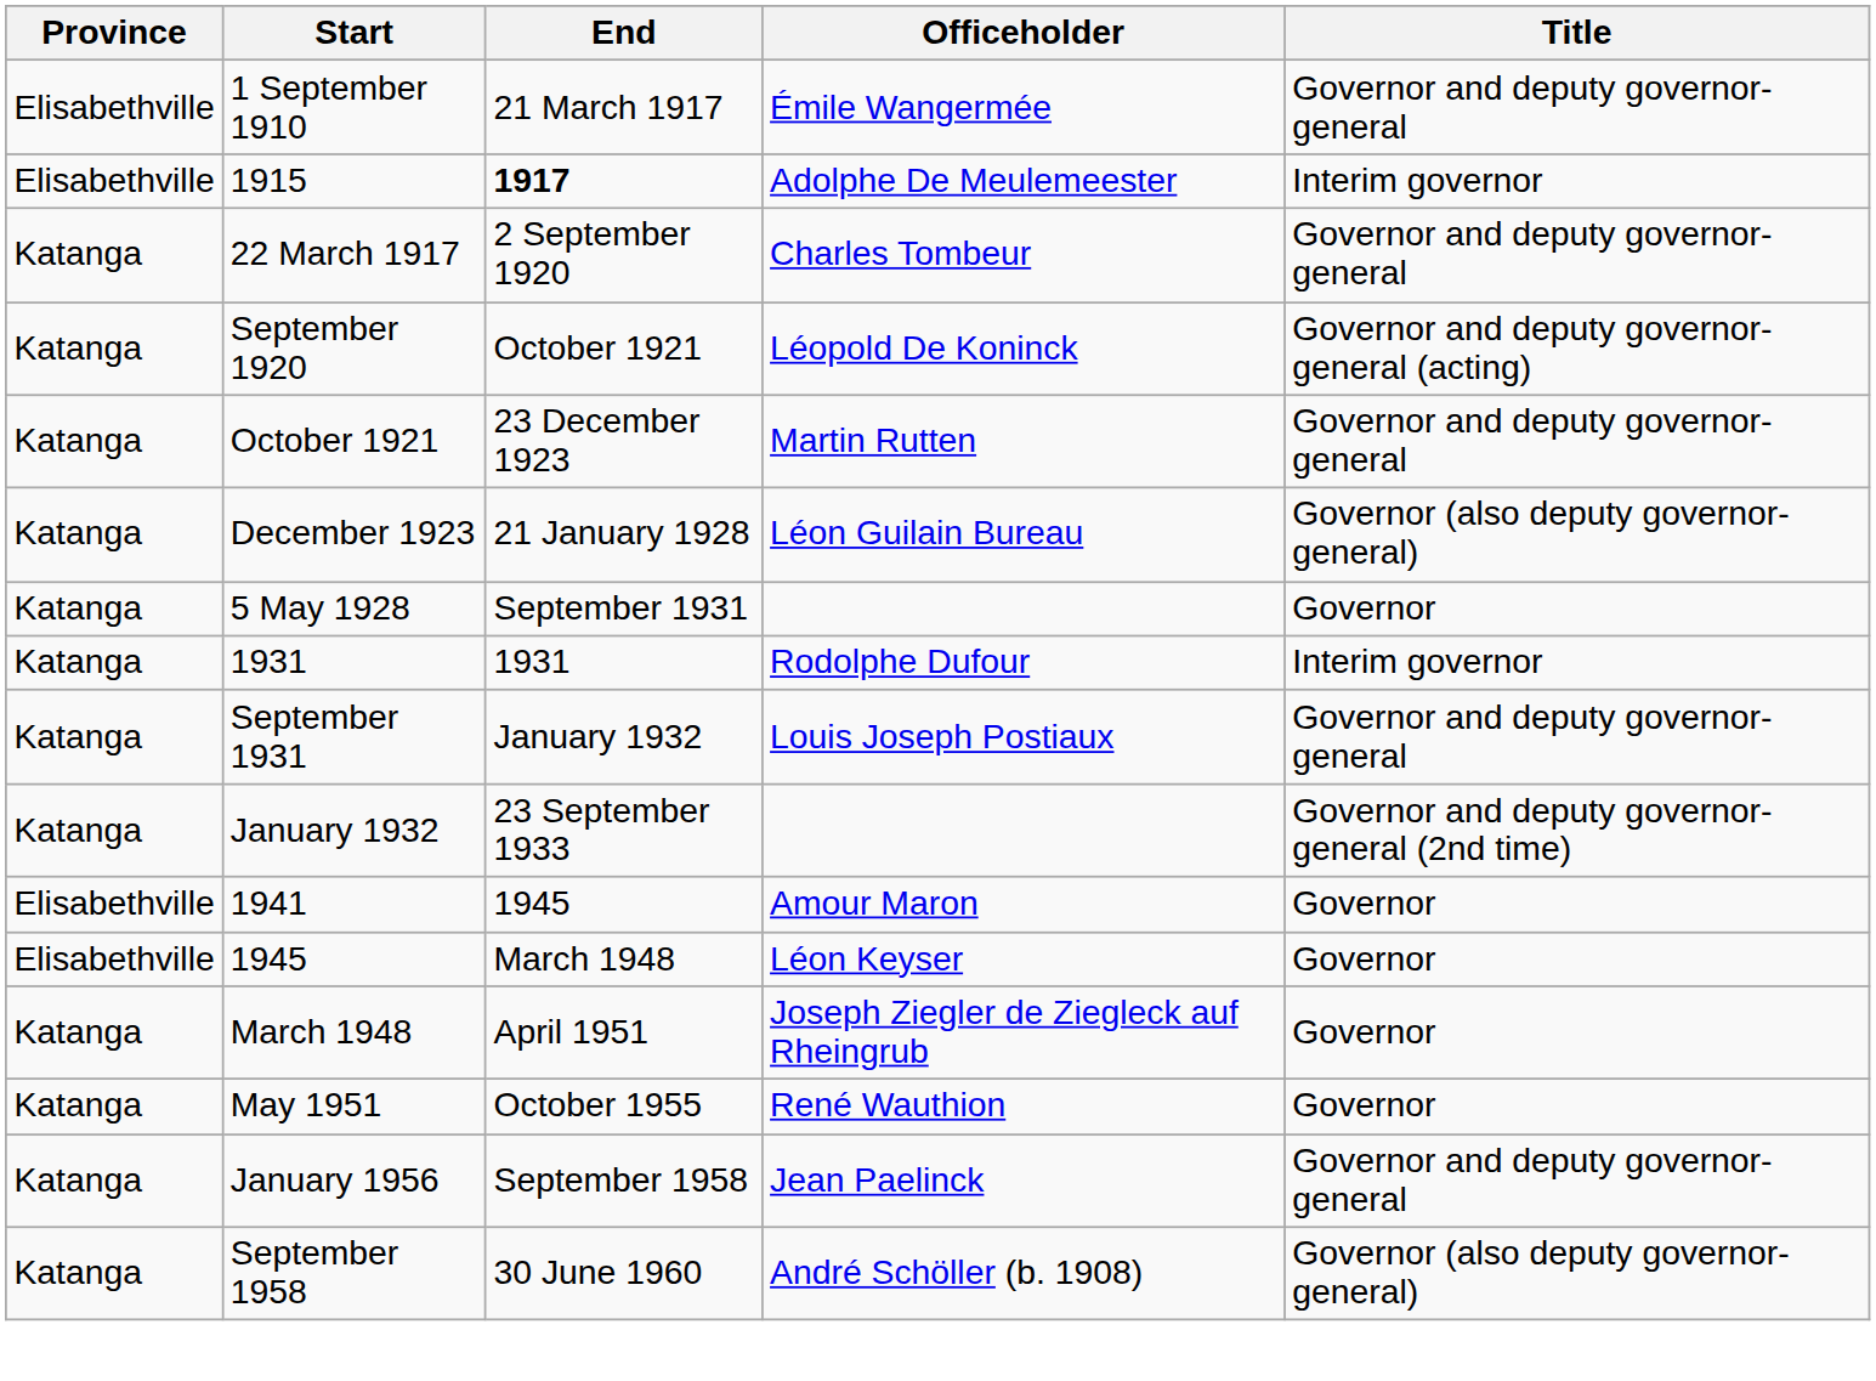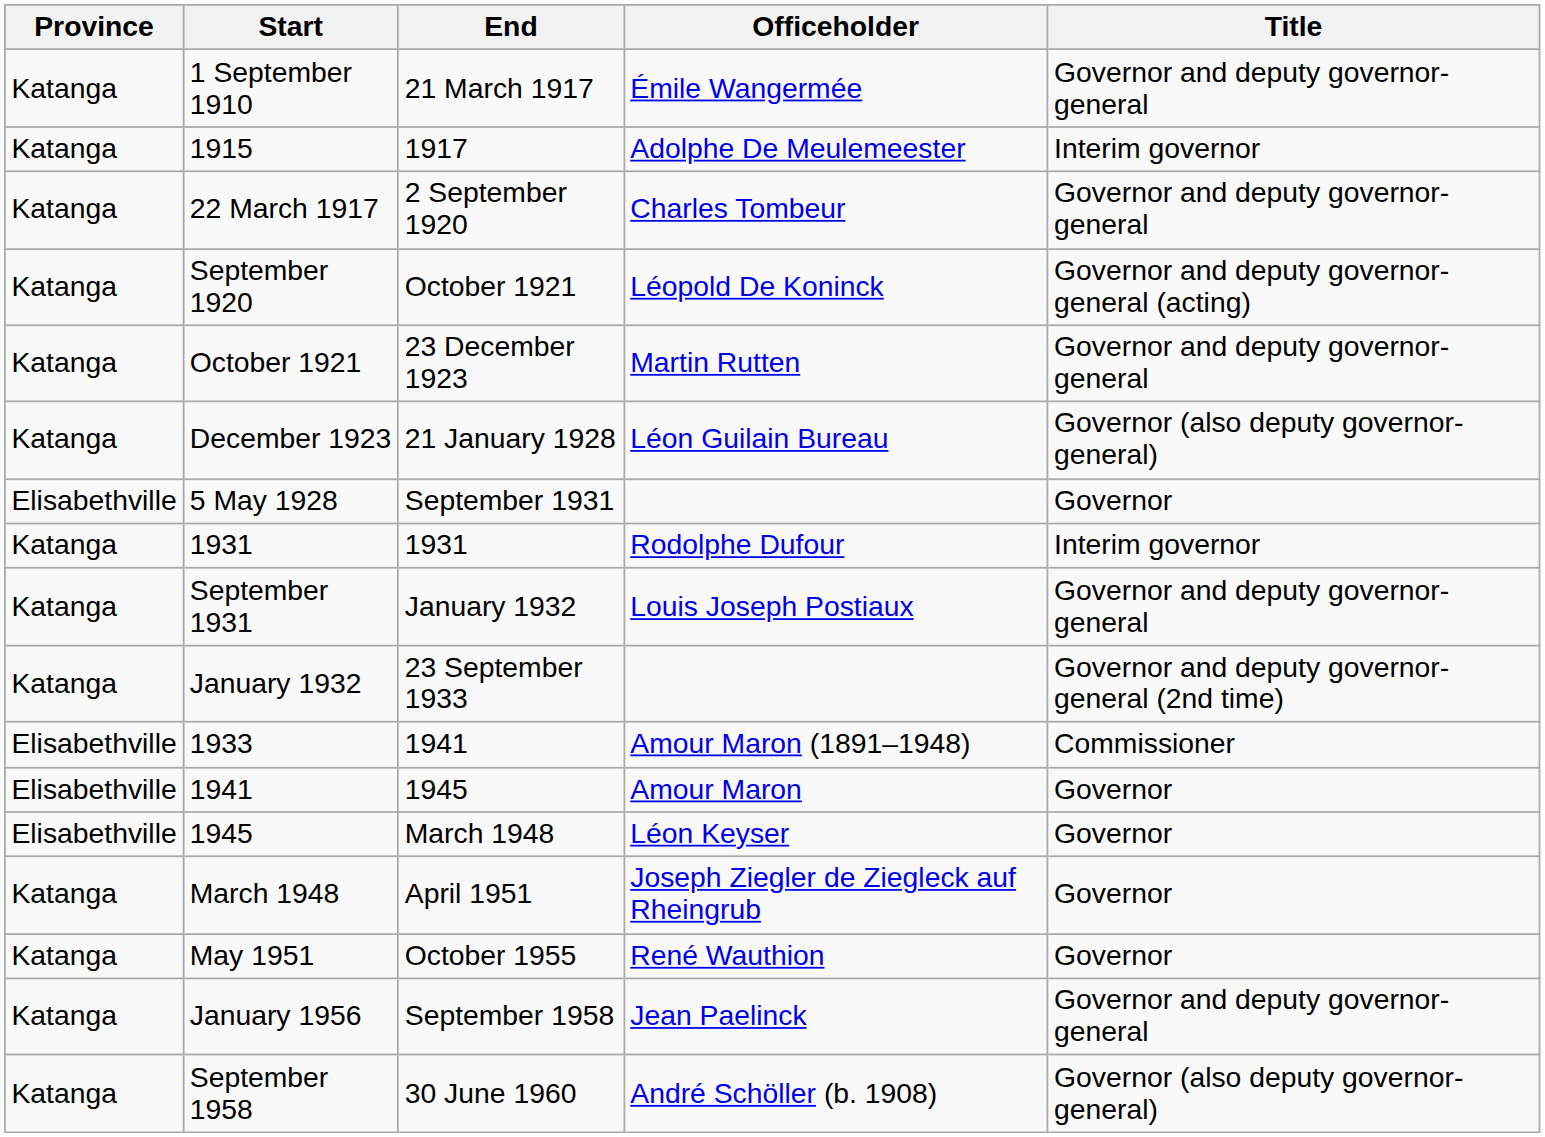 <table class=wikitable sortable>
 <tr>
 <th>Province</th>
 <th>Start</th>
 <th>End</th>
 <th>Officeholder</th>
 <th>Title</th>
 </tr>
 <tr>
-<td>Elisabethville</td>
+<td>Katanga</td>
 <td>1 September 1910</td>
 <td>21 March 1917</td>
 <td><a href='#'>Émile Wangermée</a></td>
 <td>Governor and deputy governor-general</td>
 </tr>
 <tr>
-<td>Elisabethville</td>
+<td>Katanga</td>
 <td>1915</td>
-<td><strong>1917</strong></td>
+<td>1917</td>
 <td><a href='#'>Adolphe De Meulemeester</a></td>
 <td>Interim governor</td>
 </tr>
 <tr>
 <td>Katanga</td>
 <td>22 March 1917</td>
 <td>2 September 1920</td>
 <td><a href='#'>Charles Tombeur</a></td>
 <td>Governor and deputy governor-general</td>
 </tr>
 <tr>
 <td>Katanga</td>
 <td>September 1920</td>
 <td>October 1921</td>
 <td><a href='#'>Léopold De Koninck</a></td>
 <td>Governor and deputy governor-general (acting)</td>
 </tr>
 <tr>
 <td>Katanga</td>
 <td>October 1921</td>
 <td>23 December 1923</td>
 <td><a href='#'>Martin Rutten</a></td>
 <td>Governor and deputy governor-general</td>
 </tr>
 <tr>
 <td>Katanga</td>
 <td>December 1923</td>
 <td>21 January 1928</td>
 <td><a href='#'>Léon Guilain Bureau</a></td>
 <td>Governor (also deputy governor-general)</td>
 </tr>
 <tr>
-<td>Katanga</td>
+<td>Elisabethville</td>
 <td>5 May 1928</td>
 <td>September 1931</td>
 <td></td>
 <td>Governor</td>
 </tr>
 <tr>
 <td>Katanga</td>
 <td>1931</td>
 <td>1931</td>
 <td><a href='#'>Rodolphe Dufour</a></td>
 <td>Interim governor</td>
 </tr>
 <tr>
 <td>Katanga</td>
 <td>September 1931</td>
 <td>January 1932</td>
 <td><a href='#'>Louis Joseph Postiaux</a></td>
 <td>Governor and deputy governor-general</td>
 </tr>
 <tr>
 <td>Katanga</td>
 <td>January 1932</td>
 <td>23 September 1933</td>
 <td></td>
 <td>Governor and deputy governor-general (2nd time)</td>
+</tr>
+<tr>
+<td>Elisabethville</td>
+<td>1933</td>
+<td>1941</td>
+<td><a href='#'>Amour Maron</a> (1891–1948)</td>
+<td>Commissioner</td>
 </tr>
 <tr>
 <td>Elisabethville</td>
 <td>1941</td>
 <td>1945</td>
 <td><a href='#'>Amour Maron</a></td>
 <td>Governor</td>
 </tr>
 <tr>
 <td>Elisabethville</td>
 <td>1945</td>
 <td>March 1948</td>
 <td><a href='#'>Léon Keyser</a></td>
 <td>Governor</td>
 </tr>
 <tr>
 <td>Katanga</td>
 <td>March 1948</td>
 <td>April 1951</td>
 <td><a href='#'>Joseph Ziegler de Ziegleck auf Rheingrub</a></td>
 <td>Governor</td>
 </tr>
 <tr>
 <td>Katanga</td>
 <td>May 1951</td>
 <td>October 1955</td>
 <td><a href='#'>René Wauthion</a></td>
 <td>Governor</td>
 </tr>
 <tr>
 <td>Katanga</td>
 <td>January 1956</td>
 <td>September 1958</td>
 <td><a href='#'>Jean Paelinck</a></td>
 <td>Governor and deputy governor-general</td>
 </tr>
 <tr>
 <td>Katanga</td>
 <td>September 1958</td>
 <td>30 June 1960</td>
 <td><a href='#'>André Schöller</a> (b. 1908)</td>
 <td>Governor (also deputy governor-general)</td>
 </tr>
 </table>
